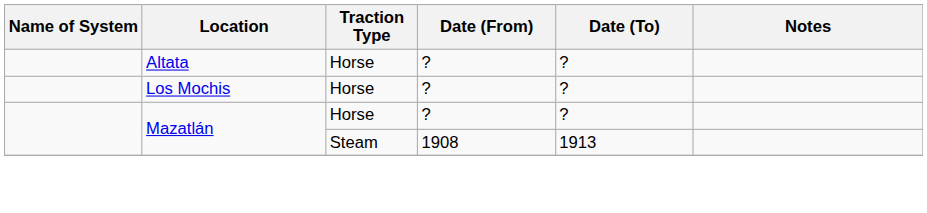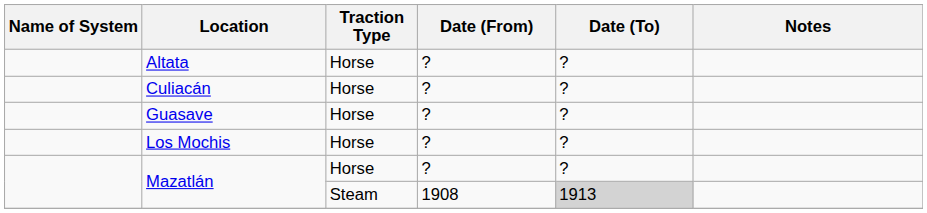 <table class="wikitable" width=100%>
 <tr>
 <th width=15%>Name of System</th>
 <th width=20%>Location</th>
 <th width=10%>Traction<br>Type</th>
 <th width=15%>Date (From)</th>
 <th width=15%>Date (To)</th>
 <th width=25%>Notes</th>
 </tr>
 <tr>
 <td> </td>
 <td><a href='#'>Altata</a></td>
+<td>Horse</td>
+<td>?</td>
+<td>?</td>
+<td> </td>
+</tr>
+<tr>
+<td> </td>
+<td><a href='#'>Culiacán</a></td>
+<td>Horse</td>
+<td>?</td>
+<td>?</td>
+<td> </td>
+</tr>
+<tr>
+<td> </td>
+<td><a href='#'>Guasave</a></td>
 <td>Horse</td>
 <td>?</td>
 <td>?</td>
 <td> </td>
 </tr>
 <tr>
 <td> </td>
 <td><a href='#'>Los Mochis</a></td>
 <td>Horse</td>
 <td>?</td>
 <td>?</td>
 <td> </td>
 </tr>
 <tr>
 <td rowspan="2"> </td>
 <td rowspan="2"><a href='#'>Mazatlán</a></td>
 <td>Horse</td>
 <td>?</td>
 <td>?</td>
 <td></td>
 </tr>
 <tr>
 <td>Steam</td>
 <td>1908</td>
-<td>1913</td>
+<td style="background: lightgrey;">1913</td>
 <td></td>
 </tr>
 <tr>
 </tr>
 </table>
